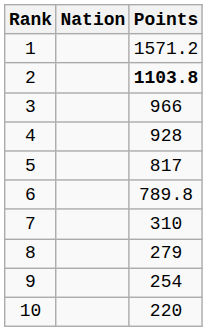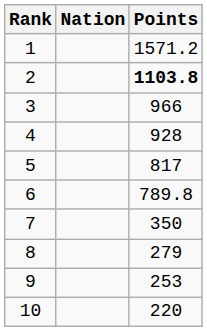 <table class="wikitable sortable">
 <tr>
 <th>Rank</th>
 <th>Nation</th>
 <th>Points</th>
 </tr>
 <tr>
 <td align=center>1</td>
 <td></td>
 <td align=center>1571.2</td>
 </tr>
 <tr>
 <td align=center>2</td>
 <td></td>
 <td align=center><strong>1103.8</strong></td>
 </tr>
 <tr>
 <td align=center>3</td>
 <td></td>
 <td align=center>966</td>
 </tr>
 <tr>
 <td align=center>4</td>
 <td></td>
 <td align=center>928</td>
 </tr>
 <tr>
 <td align=center>5</td>
 <td></td>
 <td align=center>817</td>
 </tr>
 <tr>
 <td align=center>6</td>
 <td></td>
 <td align=center>789.8</td>
 </tr>
 <tr>
 <td align=center>7</td>
 <td></td>
-<td align=center>310</td>
+<td align=center>350</td>
 </tr>
 <tr>
 <td align=center>8</td>
 <td></td>
 <td align=center>279</td>
 </tr>
 <tr>
 <td align=center>9</td>
 <td></td>
-<td align=center>254</td>
+<td align=center>253</td>
 </tr>
 <tr>
 <td align=center>10</td>
 <td></td>
 <td align=center>220</td>
 </tr>
 </table>
